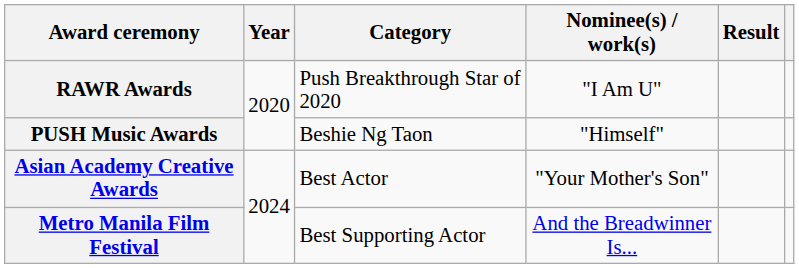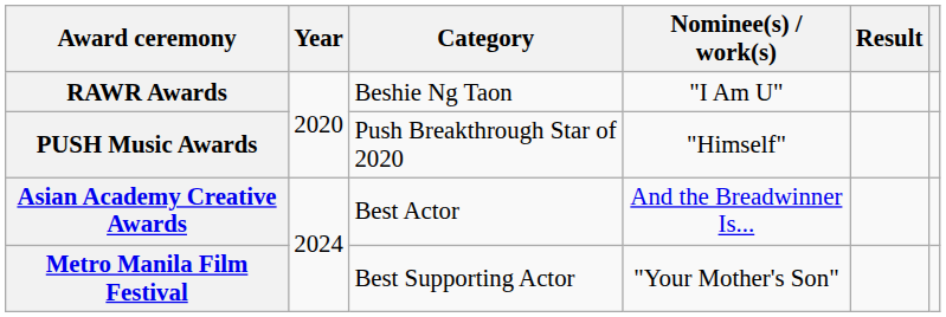 <table class="wikitable sortable">
 <tr>
 <th>Award ceremony</th>
 <th>Year</th>
 <th>Category</th>
 <th>Nominee(s) / work(s)</th>
 <th>Result</th>
 <th></th>
 </tr>
 <tr>
 <th>RAWR Awards</th>
 <td rowspan="2">2020</td>
-<td>Push Breakthrough Star of 2020</td>
+<td>Beshie Ng Taon</td>
 <td align=center>"I Am U"</td>
 <td></td>
 <td></td>
 </tr>
 <tr>
 <th>PUSH Music Awards</th>
-<td>Beshie Ng Taon</td>
+<td>Push Breakthrough Star of 2020</td>
 <td align=center>"Himself"</td>
 <td></td>
 <td></td>
 </tr>
 <tr>
 <th><a href='#'>Asian Academy Creative Awards</a></th>
 <td rowspan="2">2024</td>
 <td>Best Actor</td>
-<td align=center>"Your Mother's Son"</td>
+<td align=center><a href='#'>And the Breadwinner Is...</a></td>
 <td></td>
 <td></td>
 </tr>
 <tr>
 <th><a href='#'>Metro Manila Film Festival</a></th>
 <td>Best Supporting Actor</td>
-<td align=center><a href='#'>And the Breadwinner Is...</a></td>
+<td align=center>"Your Mother's Son"</td>
 <td></td>
 <td></td>
 </tr>
 </table>
